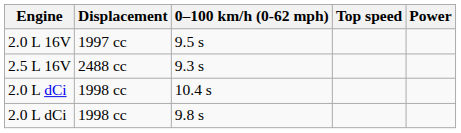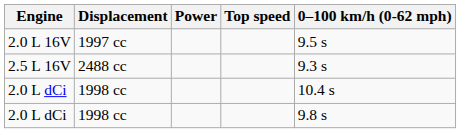 <table class="wikitable" font-size:91%;">
 <tr>
 <th>Engine</th>
 <th>Displacement</th>
+<th>Power</th>
+<th>Top speed</th>
 <th>0–100 km/h (0-62 mph)</th>
-<th>Top speed</th>
-<th>Power</th>
 </tr>
 <tr>
 <td>2.0 L 16V</td>
 <td>1997 cc</td>
-<td>9.5 s</td>
 <td></td>
 <td></td>
+<td>9.5 s</td>
 </tr>
 <tr>
 <td>2.5 L 16V</td>
 <td>2488 cc</td>
-<td>9.3 s</td>
 <td></td>
 <td></td>
+<td>9.3 s</td>
 </tr>
 <tr>
 <td>2.0 L <a href='#'>dCi</a></td>
 <td>1998 cc</td>
-<td>10.4 s</td>
 <td></td>
 <td></td>
+<td>10.4 s</td>
 </tr>
 <tr>
 <td>2.0 L dCi</td>
 <td>1998 cc</td>
-<td>9.8 s</td>
 <td></td>
 <td></td>
+<td>9.8 s</td>
 </tr>
 </table>
